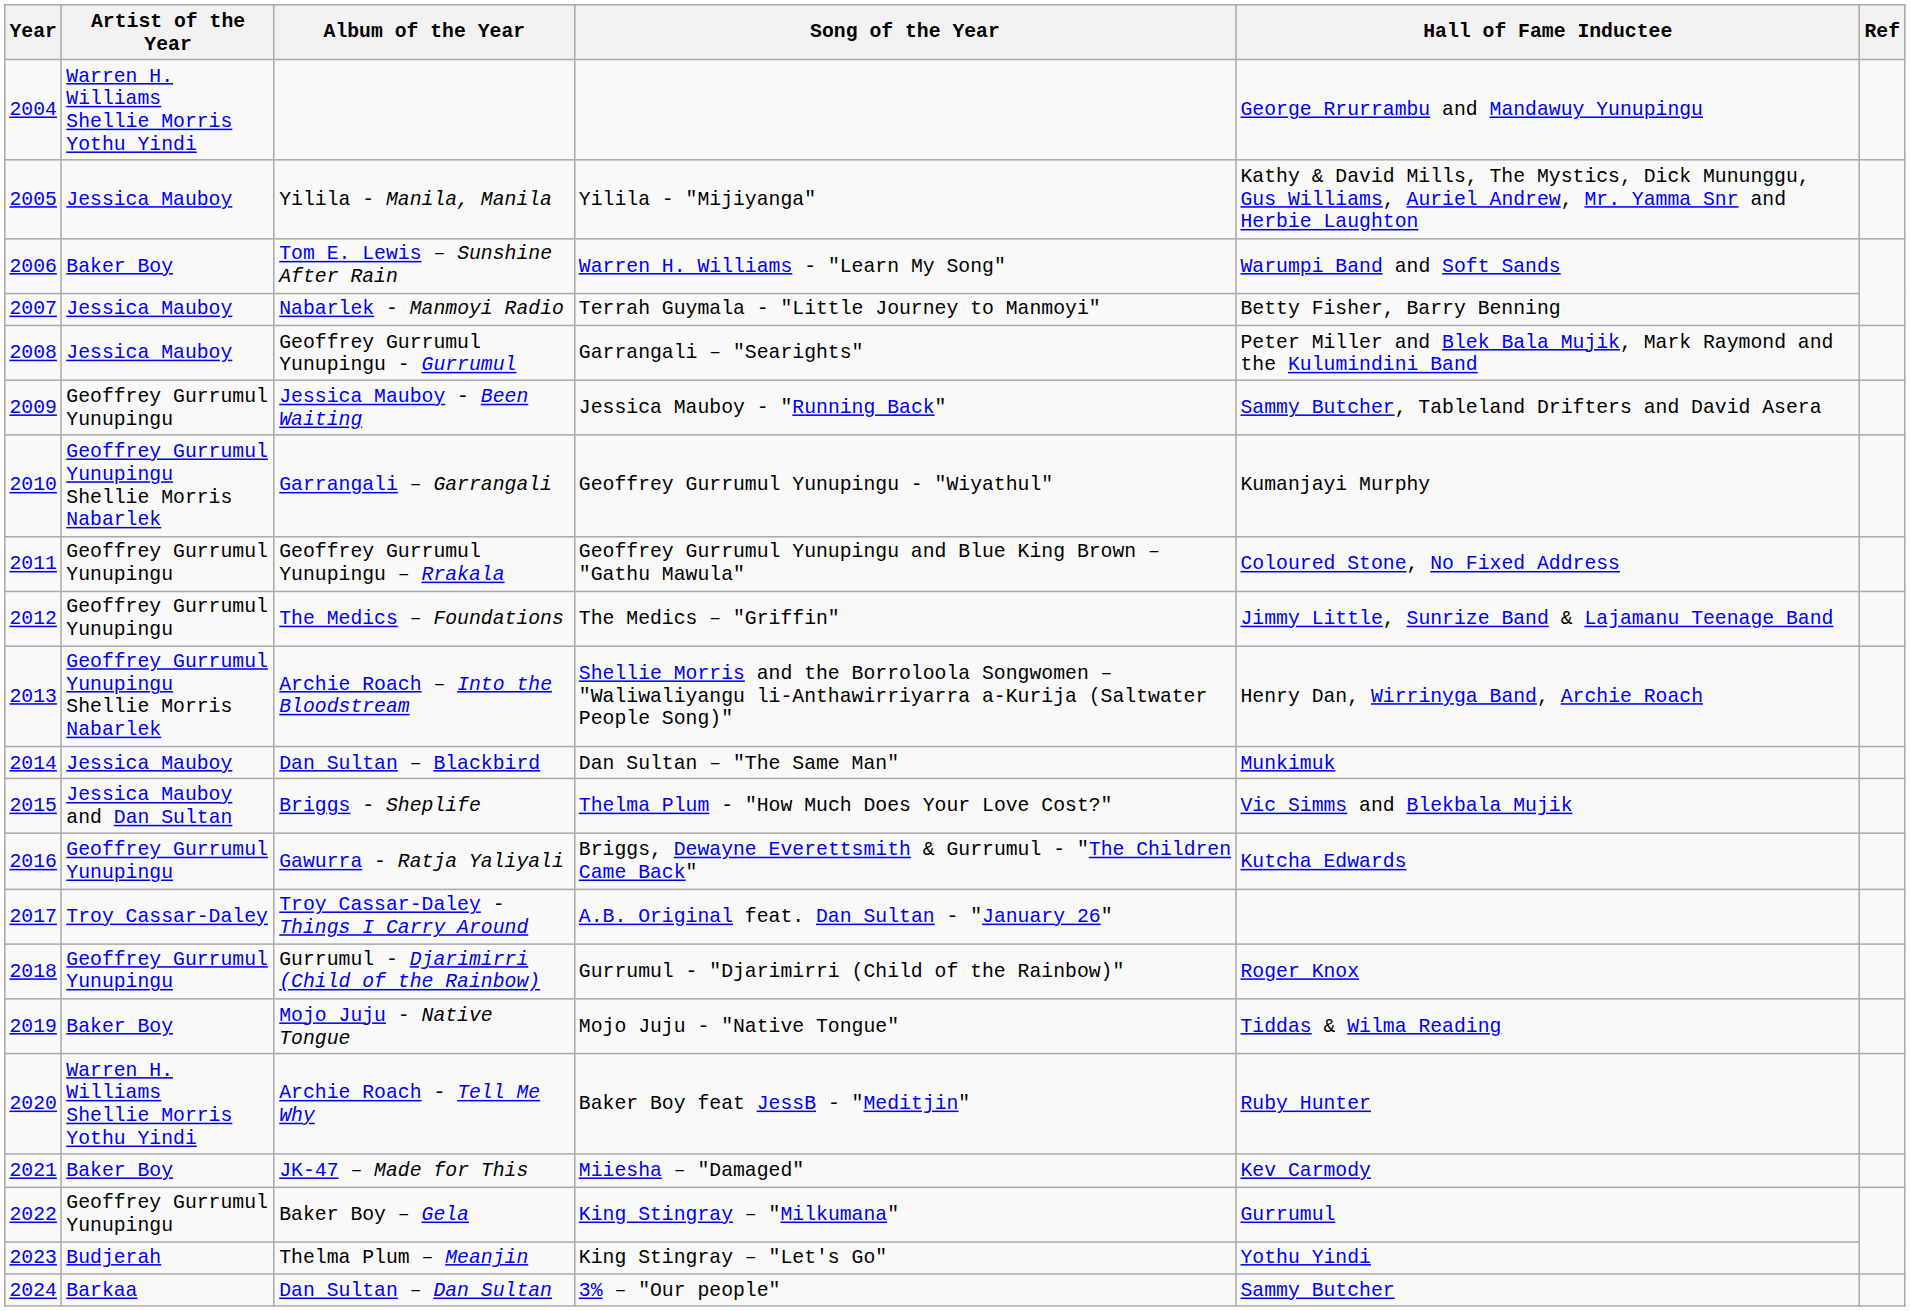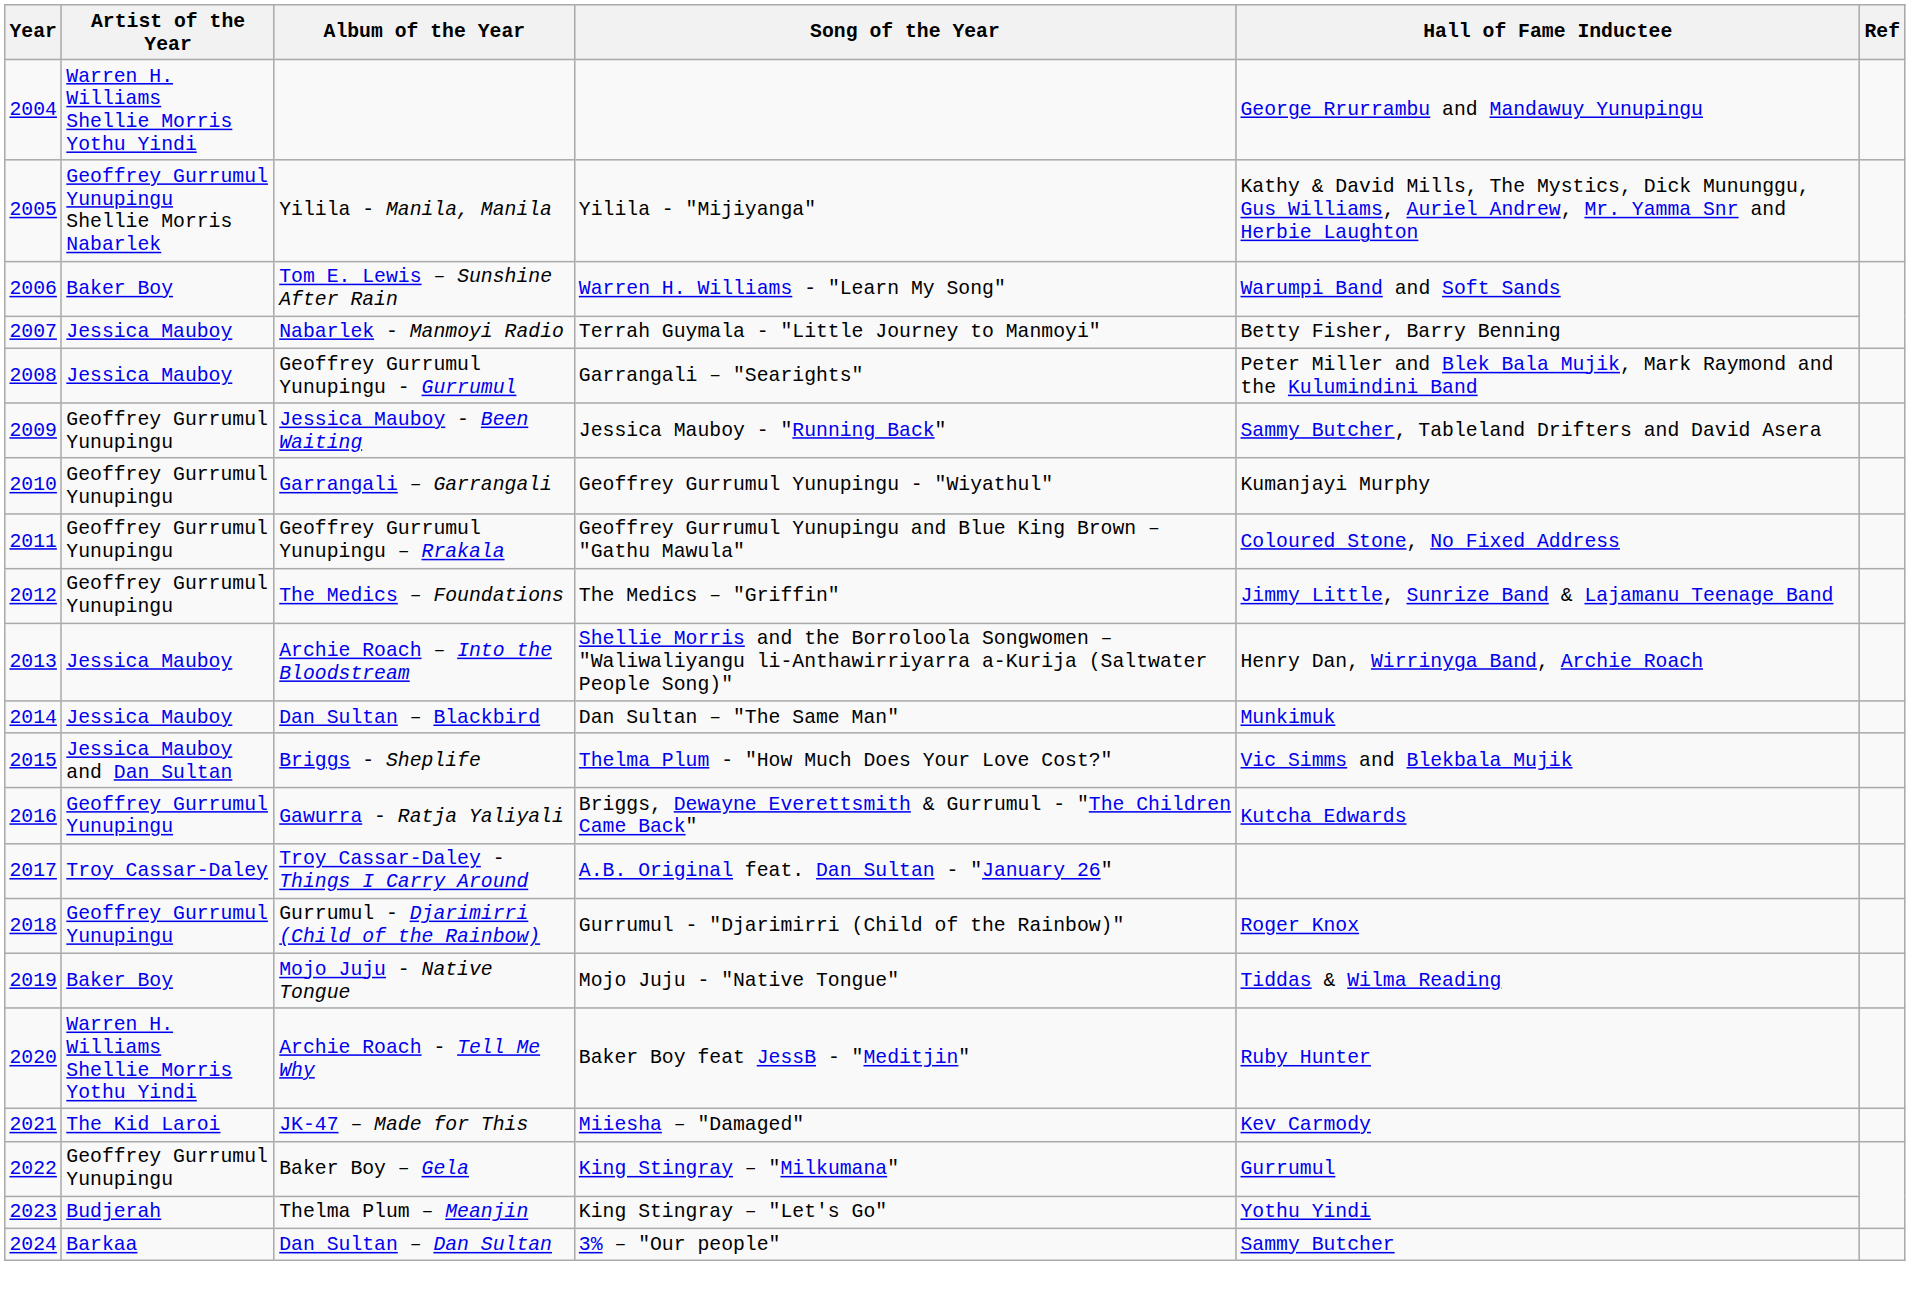 <table class="wikitable">
 <tr>
 <th>Year</th>
 <th>Artist of the Year</th>
 <th>Album of the Year</th>
 <th>Song of the Year</th>
 <th>Hall of Fame Inductee</th>
 <th>Ref</th>
 </tr>
 <tr>
 <td><a href='#'>2004</a></td>
 <td> <a href='#'>Warren H. Williams</a><br>  <a href='#'>Shellie Morris</a><br>  <a href='#'>Yothu Yindi</a></td>
 <td></td>
 <td></td>
 <td><a href='#'>George Rrurrambu</a> and <a href='#'>Mandawuy Yunupingu</a></td>
 <td></td>
 </tr>
 <tr>
 <td><a href='#'>2005</a></td>
-<td><a href='#'>Jessica Mauboy</a></td>
+<td> <a href='#'>Geoffrey Gurrumul Yunupingu</a><br>  Shellie Morris<br>  <a href='#'>Nabarlek</a></td>
 <td>Yilila - <em>Manila, Manila</em></td>
 <td>Yilila - "Mijiyanga"</td>
 <td>Kathy & David Mills, The Mystics, Dick Mununggu, <a href='#'>Gus Williams</a>, <a href='#'>Auriel Andrew</a>, <a href='#'>Mr. Yamma Snr</a> and <a href='#'>Herbie Laughton</a></td>
 <td></td>
 </tr>
 <tr>
 <td><a href='#'>2006</a></td>
 <td><a href='#'>Baker Boy</a></td>
 <td><a href='#'>Tom E. Lewis</a> – <em>Sunshine After Rain</em></td>
 <td><a href='#'>Warren H. Williams</a> - "Learn My Song"</td>
 <td><a href='#'>Warumpi Band</a> and <a href='#'>Soft Sands</a></td>
 </tr>
 <tr>
 <td><a href='#'>2007</a></td>
 <td><a href='#'>Jessica Mauboy</a></td>
 <td><a href='#'>Nabarlek</a> - <em>Manmoyi Radio</em></td>
 <td>Terrah Guymala - "Little Journey to Manmoyi"</td>
 <td>Betty Fisher, Barry Benning</td>
 </tr>
 <tr>
 <td><a href='#'>2008</a></td>
 <td><a href='#'>Jessica Mauboy</a></td>
 <td>Geoffrey Gurrumul Yunupingu - <em><a href='#'>Gurrumul</a></em></td>
 <td>Garrangali – "Searights"</td>
 <td>Peter Miller and <a href='#'>Blek Bala Mujik</a>, Mark Raymond and the <a href='#'>Kulumindini Band</a></td>
 <td></td>
 </tr>
 <tr>
 <td><a href='#'>2009</a></td>
 <td>Geoffrey Gurrumul Yunupingu</td>
 <td><a href='#'>Jessica Mauboy</a> - <em><a href='#'>Been Waiting</a></em></td>
 <td>Jessica Mauboy - "<a href='#'>Running Back</a>"</td>
 <td><a href='#'>Sammy Butcher</a>, Tableland Drifters and David Asera</td>
 <td></td>
 </tr>
 <tr>
 <td><a href='#'>2010</a></td>
-<td> <a href='#'>Geoffrey Gurrumul Yunupingu</a><br>  Shellie Morris<br>  <a href='#'>Nabarlek</a></td>
+<td>Geoffrey Gurrumul Yunupingu</td>
 <td><a href='#'>Garrangali</a> – <em>Garrangali</em></td>
 <td>Geoffrey Gurrumul Yunupingu - "Wiyathul"</td>
 <td>Kumanjayi Murphy</td>
 <td></td>
 </tr>
 <tr>
 <td><a href='#'>2011</a></td>
 <td>Geoffrey Gurrumul Yunupingu</td>
 <td>Geoffrey Gurrumul Yunupingu – <em><a href='#'>Rrakala</a></em></td>
 <td>Geoffrey Gurrumul Yunupingu and Blue King Brown – "Gathu Mawula"</td>
 <td><a href='#'>Coloured Stone</a>, <a href='#'>No Fixed Address</a></td>
 <td></td>
 </tr>
 <tr>
 <td><a href='#'>2012</a></td>
 <td>Geoffrey Gurrumul Yunupingu</td>
 <td><a href='#'>The Medics</a> – <em>Foundations</em></td>
 <td>The Medics – "Griffin"</td>
 <td><a href='#'>Jimmy Little</a>, <a href='#'>Sunrize Band</a> & <a href='#'>Lajamanu Teenage Band</a></td>
 <td></td>
 </tr>
 <tr>
 <td><a href='#'>2013</a></td>
-<td> <a href='#'>Geoffrey Gurrumul Yunupingu</a><br>  Shellie Morris<br>  <a href='#'>Nabarlek</a></td>
+<td><a href='#'>Jessica Mauboy</a></td>
 <td><a href='#'>Archie Roach</a> – <em><a href='#'>Into the Bloodstream</a></em></td>
 <td><a href='#'>Shellie Morris</a> and the Borroloola Songwomen – "Waliwaliyangu li-Anthawirriyarra a-Kurija (Saltwater People Song)"</td>
 <td>Henry Dan, <a href='#'>Wirrinyga Band</a>, <a href='#'>Archie Roach</a></td>
 <td></td>
 </tr>
 <tr>
 <td><a href='#'>2014</a></td>
 <td><a href='#'>Jessica Mauboy</a></td>
 <td><a href='#'>Dan Sultan</a> – <a href='#'>Blackbird</a></td>
 <td>Dan Sultan – "The Same Man"</td>
 <td><a href='#'>Munkimuk</a> </td>
 <td></td>
 </tr>
 <tr>
 <td><a href='#'>2015</a></td>
 <td><a href='#'>Jessica Mauboy</a> and <a href='#'>Dan Sultan</a></td>
 <td><a href='#'>Briggs</a> - <em>Sheplife</em></td>
 <td><a href='#'>Thelma Plum</a> - "How Much Does Your Love Cost?"</td>
 <td><a href='#'>Vic Simms</a> and <a href='#'>Blekbala Mujik</a></td>
 <td></td>
 </tr>
 <tr>
 <td><a href='#'>2016</a></td>
 <td><a href='#'>Geoffrey Gurrumul Yunupingu</a></td>
 <td><a href='#'>Gawurra</a> - <em>Ratja Yaliyali</em></td>
 <td>Briggs, <a href='#'>Dewayne Everettsmith</a> & Gurrumul - "<a href='#'>The Children Came Back</a>"</td>
 <td><a href='#'>Kutcha Edwards</a></td>
 <td></td>
 </tr>
 <tr>
 <td><a href='#'>2017</a></td>
 <td><a href='#'>Troy Cassar-Daley</a></td>
 <td><a href='#'>Troy Cassar-Daley</a> - <em><a href='#'>Things I Carry Around</a></em></td>
 <td><a href='#'>A.B. Original</a> feat. <a href='#'>Dan Sultan</a> - "<a href='#'>January 26</a>"</td>
 <td></td>
 <td></td>
 </tr>
 <tr>
 <td><a href='#'>2018</a></td>
 <td><a href='#'>Geoffrey Gurrumul Yunupingu</a></td>
 <td>Gurrumul - <em><a href='#'>Djarimirri (Child of the Rainbow)</a></em></td>
 <td>Gurrumul - "Djarimirri (Child of the Rainbow)"</td>
 <td><a href='#'>Roger Knox</a></td>
 <td></td>
 </tr>
 <tr>
 <td><a href='#'>2019</a></td>
 <td><a href='#'>Baker Boy</a></td>
 <td><a href='#'>Mojo Juju</a> - <em>Native Tongue</em></td>
 <td>Mojo Juju - "Native Tongue"</td>
 <td><a href='#'>Tiddas</a> & <a href='#'>Wilma Reading</a></td>
 <td></td>
 </tr>
 <tr>
 <td><a href='#'>2020</a></td>
 <td> <a href='#'>Warren H. Williams</a><br>  <a href='#'>Shellie Morris</a><br>  <a href='#'>Yothu Yindi</a></td>
 <td><a href='#'>Archie Roach</a> - <em><a href='#'>Tell Me Why</a></em></td>
 <td>Baker Boy feat <a href='#'>JessB</a> - "<a href='#'>Meditjin</a>"</td>
 <td><a href='#'>Ruby Hunter</a></td>
 <td></td>
 </tr>
 <tr>
 <td><a href='#'>2021</a></td>
-<td><a href='#'>Baker Boy</a></td>
+<td><a href='#'>The Kid Laroi</a></td>
 <td><a href='#'>JK-47</a> – <em>Made for This</em></td>
 <td><a href='#'>Miiesha</a> – "Damaged"</td>
 <td><a href='#'>Kev Carmody</a></td>
 <td></td>
 </tr>
 <tr>
 <td><a href='#'>2022</a></td>
 <td>Geoffrey Gurrumul Yunupingu</td>
 <td>Baker Boy – <em><a href='#'>Gela</a></em></td>
 <td><a href='#'>King Stingray</a> – "<a href='#'>Milkumana</a>"</td>
 <td><a href='#'>Gurrumul</a></td>
 </tr>
 <tr>
 <td><a href='#'>2023</a></td>
 <td><a href='#'>Budjerah</a></td>
 <td>Thelma Plum – <em><a href='#'>Meanjin</a></em></td>
 <td>King Stingray – "Let's Go"</td>
 <td><a href='#'>Yothu Yindi</a></td>
 </tr>
 <tr>
 <td><a href='#'>2024</a></td>
 <td><a href='#'>Barkaa</a></td>
 <td><a href='#'>Dan Sultan</a> – <em><a href='#'>Dan Sultan</a></em></td>
 <td><a href='#'>3%</a> – "Our people"</td>
 <td><a href='#'>Sammy Butcher</a></td>
 <td></td>
 </tr>
 </table>
